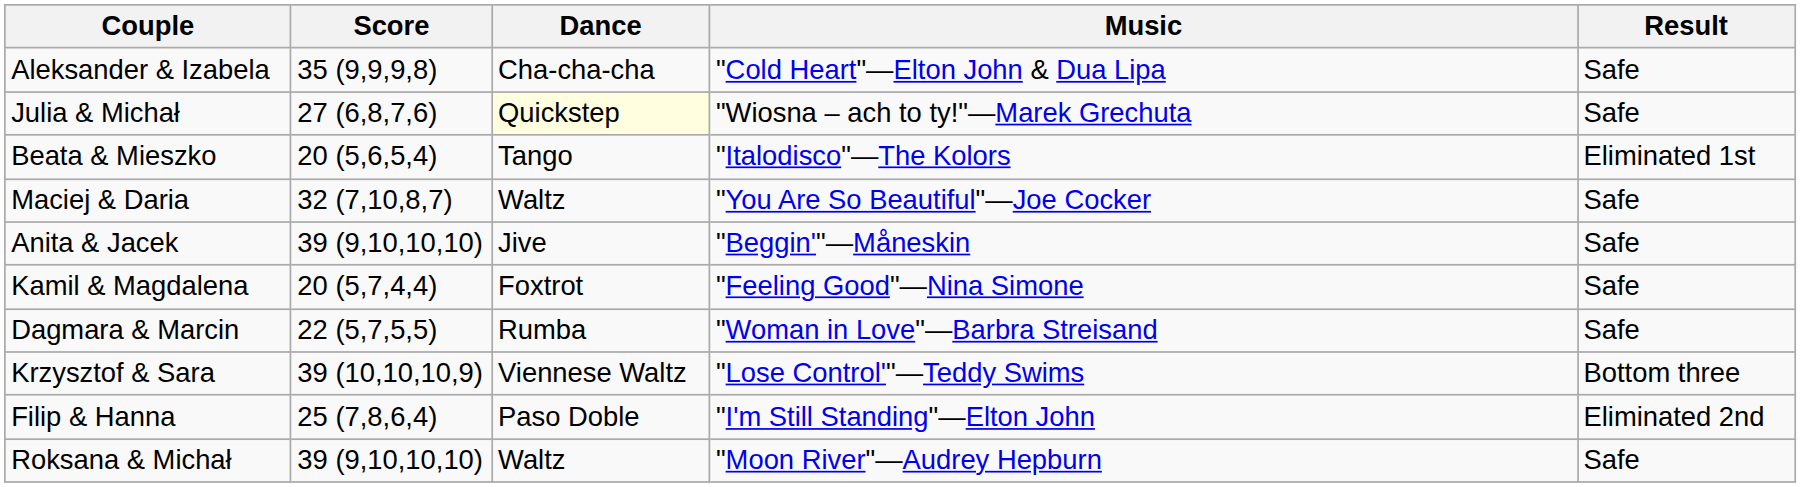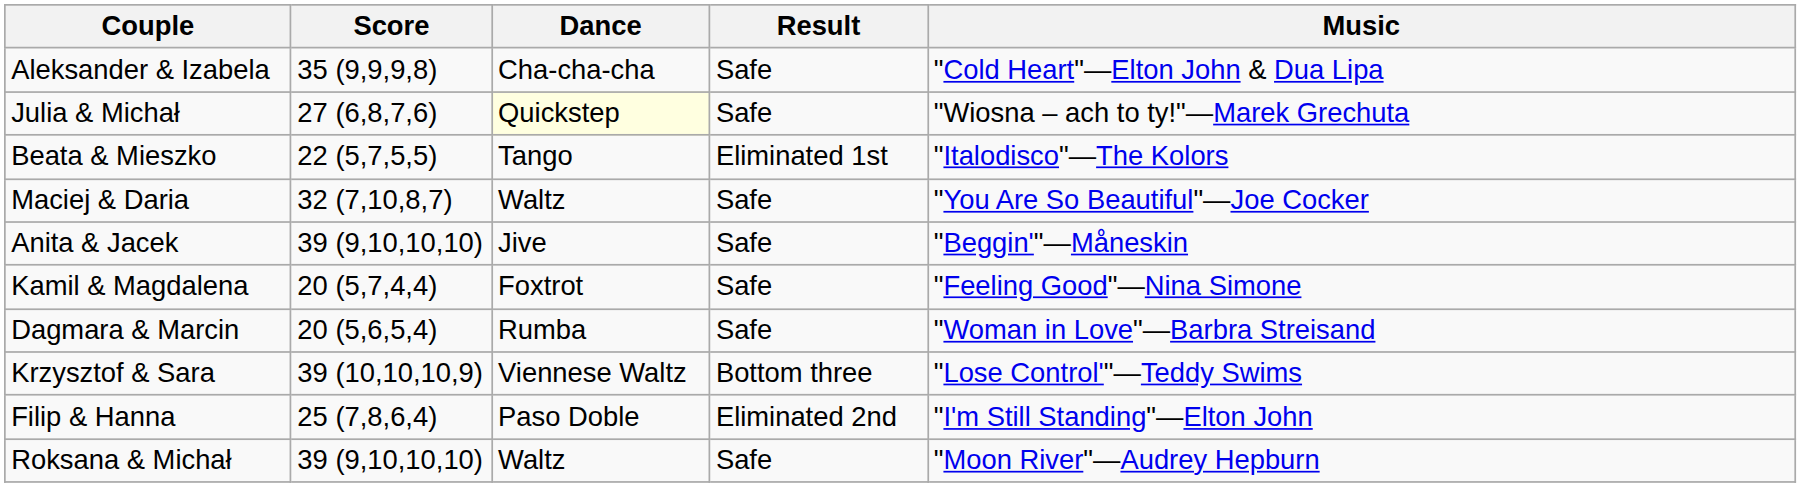 <table class="wikitable">
 <tr>
 <th style="width:160px;">Couple</th>
 <th style="width:110px;">Score</th>
 <th style="width:120px;">Dance</th>
+<th style="width:120px;">Result</th>
 <th style="width:500px;">Music</th>
-<th style="width:120px;">Result</th>
 </tr>
 <tr>
 <td>Aleksander & Izabela</td>
 <td>35 (9,9,9,8)</td>
 <td>Cha-cha-cha</td>
+<td>Safe</td>
 <td>"<a href='#'>Cold Heart</a>"—<a href='#'>Elton John</a> & <a href='#'>Dua Lipa</a></td>
-<td>Safe</td>
 </tr>
 <tr>
 <td>Julia & Michał</td>
 <td>27 (6,8,7,6)</td>
 <td style="background: lightyellow;">Quickstep</td>
+<td>Safe</td>
 <td>"Wiosna – ach to ty!"—<a href='#'>Marek Grechuta</a></td>
-<td>Safe</td>
 </tr>
 <tr>
 <td>Beata & Mieszko</td>
-<td>20 (5,6,5,4)</td>
+<td>22 (5,7,5,5)</td>
 <td>Tango</td>
+<td>Eliminated 1st</td>
 <td>"<a href='#'>Italodisco</a>"—<a href='#'>The Kolors</a></td>
-<td>Eliminated 1st</td>
 </tr>
 <tr>
 <td>Maciej & Daria</td>
 <td>32 (7,10,8,7)</td>
 <td>Waltz</td>
+<td>Safe</td>
 <td>"<a href='#'>You Are So Beautiful</a>"—<a href='#'>Joe Cocker</a></td>
-<td>Safe</td>
 </tr>
 <tr>
 <td>Anita & Jacek</td>
 <td>39 (9,10,10,10)</td>
 <td>Jive</td>
+<td>Safe</td>
 <td>"<a href='#'>Beggin'</a>"—<a href='#'>Måneskin</a></td>
-<td>Safe</td>
 </tr>
 <tr>
 <td>Kamil & Magdalena</td>
 <td>20 (5,7,4,4)</td>
 <td>Foxtrot</td>
+<td>Safe</td>
 <td>"<a href='#'>Feeling Good</a>"—<a href='#'>Nina Simone</a></td>
-<td>Safe</td>
 </tr>
 <tr>
 <td>Dagmara & Marcin</td>
-<td>22 (5,7,5,5)</td>
+<td>20 (5,6,5,4)</td>
 <td>Rumba</td>
+<td>Safe</td>
 <td>"<a href='#'>Woman in Love</a>"—<a href='#'>Barbra Streisand</a></td>
-<td>Safe</td>
 </tr>
 <tr>
 <td>Krzysztof & Sara</td>
 <td>39 (10,10,10,9)</td>
 <td>Viennese Waltz</td>
+<td>Bottom three</td>
 <td>"<a href='#'>Lose Control'</a>"—<a href='#'>Teddy Swims</a></td>
-<td>Bottom three</td>
 </tr>
 <tr>
 <td>Filip & Hanna</td>
 <td>25 (7,8,6,4)</td>
 <td>Paso Doble</td>
+<td>Eliminated 2nd</td>
 <td>"<a href='#'>I'm Still Standing</a>"—<a href='#'>Elton John</a></td>
-<td>Eliminated 2nd</td>
 </tr>
 <tr>
 <td>Roksana & Michał</td>
 <td>39 (9,10,10,10)</td>
 <td>Waltz</td>
+<td>Safe</td>
 <td>"<a href='#'>Moon River</a>"—<a href='#'>Audrey Hepburn</a></td>
-<td>Safe</td>
 </tr>
 </table>
